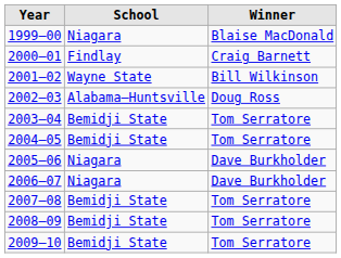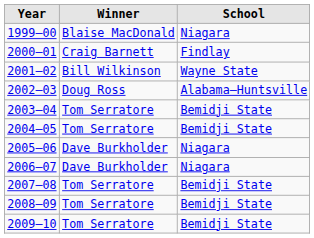 <table class="wikitable sortable">
 <tr>
 <th style="background:#e5e5e5;">Year</th>
+<th style="background:#e5e5e5;">Winner</th>
 <th style="background:#e5e5e5;">School</th>
-<th style="background:#e5e5e5;">Winner</th>
 </tr>
 <tr>
 <td><a href='#'>1999–00</a></td>
+<td><a href='#'>Blaise MacDonald</a></td>
 <td><a href='#'>Niagara</a></td>
-<td><a href='#'>Blaise MacDonald</a></td>
 </tr>
 <tr>
 <td><a href='#'>2000–01</a></td>
+<td><a href='#'>Craig Barnett</a></td>
 <td><a href='#'>Findlay</a></td>
-<td><a href='#'>Craig Barnett</a></td>
 </tr>
 <tr>
 <td><a href='#'>2001–02</a></td>
+<td><a href='#'>Bill Wilkinson</a></td>
 <td><a href='#'>Wayne State</a></td>
-<td><a href='#'>Bill Wilkinson</a></td>
 </tr>
 <tr>
 <td><a href='#'>2002–03</a></td>
+<td><a href='#'>Doug Ross</a></td>
 <td><a href='#'>Alabama–Huntsville</a></td>
-<td><a href='#'>Doug Ross</a></td>
 </tr>
 <tr>
 <td><a href='#'>2003–04</a></td>
+<td><a href='#'>Tom Serratore</a></td>
 <td><a href='#'>Bemidji State</a></td>
-<td><a href='#'>Tom Serratore</a></td>
 </tr>
 <tr>
 <td><a href='#'>2004–05</a></td>
+<td><a href='#'>Tom Serratore</a></td>
 <td><a href='#'>Bemidji State</a></td>
-<td><a href='#'>Tom Serratore</a></td>
 </tr>
 <tr>
 <td><a href='#'>2005–06</a></td>
+<td><a href='#'>Dave Burkholder</a></td>
 <td><a href='#'>Niagara</a></td>
-<td><a href='#'>Dave Burkholder</a></td>
 </tr>
 <tr>
 <td><a href='#'>2006–07</a></td>
+<td><a href='#'>Dave Burkholder</a></td>
 <td><a href='#'>Niagara</a></td>
-<td><a href='#'>Dave Burkholder</a></td>
 </tr>
 <tr>
 <td><a href='#'>2007–08</a></td>
+<td><a href='#'>Tom Serratore</a></td>
 <td><a href='#'>Bemidji State</a></td>
-<td><a href='#'>Tom Serratore</a></td>
 </tr>
 <tr>
 <td><a href='#'>2008–09</a></td>
+<td><a href='#'>Tom Serratore</a></td>
 <td><a href='#'>Bemidji State</a></td>
-<td><a href='#'>Tom Serratore</a></td>
 </tr>
 <tr>
 <td><a href='#'>2009–10</a></td>
+<td><a href='#'>Tom Serratore</a></td>
 <td><a href='#'>Bemidji State</a></td>
-<td><a href='#'>Tom Serratore</a></td>
 </tr>
 </table>
